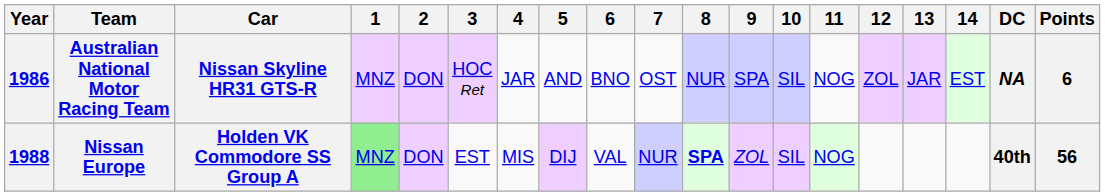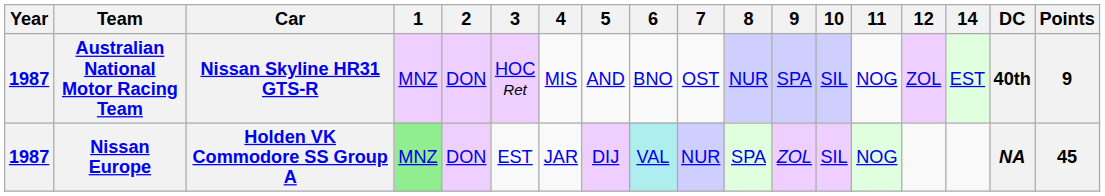 <table class="wikitable" style="text-align:center; font-size:90%">
 <tr>
 <th>Year</th>
 <th>Team</th>
 <th>Car</th>
 <th>1</th>
 <th>2</th>
 <th>3</th>
 <th>4</th>
 <th>5</th>
 <th>6</th>
 <th>7</th>
 <th>8</th>
 <th>9</th>
 <th>10</th>
 <th>11</th>
 <th>12</th>
-<th>13</th>
 <th>14</th>
 <th>DC</th>
 <th>Points</th>
 </tr>
 <tr>
-<th><a href='#'>1986</a></th>
+<th><a href='#'>1987</a></th>
 <th> <a href='#'>Australian National<br>Motor Racing Team</a></th>
 <th><a href='#'>Nissan Skyline HR31 GTS-R</a></th>
 <td style="background:#efcfff;"><a href='#'>MNZ</a><br></td>
 <td style="background:#efcfff;"><a href='#'>DON</a><br></td>
 <td style="background:#efcfff;"><a href='#'>HOC</a><br><small><em>Ret</em></small></td>
-<td><a href='#'>JAR</a></td>
+<td><a href='#'>MIS</a></td>
 <td><a href='#'>AND</a></td>
 <td><a href='#'>BNO</a></td>
 <td><a href='#'>OST</a></td>
 <td style="background:#cfcfff;"><a href='#'>NUR</a><br></td>
 <td style="background:#cfcfff;"><a href='#'>SPA</a><br></td>
 <td style="background:#cfcfff;"><a href='#'>SIL</a><br></td>
 <td><a href='#'>NOG</a></td>
 <td style="background:#efcfff;"><a href='#'>ZOL</a><br></td>
-<td style="background:#efcfff;"><a href='#'>JAR</a><br></td>
 <td style="background:#dfffdf;"><a href='#'>EST</a><br></td>
-<th><em>NA</em></th>
-<th>6</th>
+<th>40th</th>
+<th>9</th>
 </tr>
 <tr>
-<th><a href='#'>1988</a></th>
+<th><a href='#'>1987</a></th>
 <th> <a href='#'>Nissan Europe</a></th>
 <th><a href='#'>Holden VK Commodore SS Group A</a></th>
 <td style="background: lightgreen;"><a href='#'>MNZ</a></td>
 <td style="background:#efcfff;"><a href='#'>DON</a><br></td>
 <td><a href='#'>EST</a></td>
-<td><a href='#'>MIS</a></td>
+<td><a href='#'>JAR</a></td>
 <td style="background:#efcfff;"><a href='#'>DIJ</a><br></td>
-<td><a href='#'>VAL</a></td>
+<td style="background: paleturquoise;"><a href='#'>VAL</a></td>
 <td style="background:#cfcfff;"><a href='#'>NUR</a><br></td>
-<td style="background:#dfffdf;"><strong><a href='#'>SPA</a><br></strong></td>
+<td style="background:#dfffdf;"><a href='#'>SPA</a><br></td>
 <td style="background:#efcfff;"><em><a href='#'>ZOL</a></em><br></td>
 <td style="background:#efcfff;"><a href='#'>SIL</a><br></td>
 <td style="background:#dfffdf;"><a href='#'>NOG</a><br></td>
 <td></td>
 <td></td>
-<td></td>
-<th>40th</th>
-<th>56</th>
+<th><em>NA</em></th>
+<th>45</th>
 </tr>
 </table>
